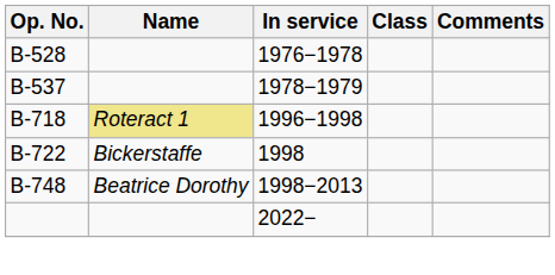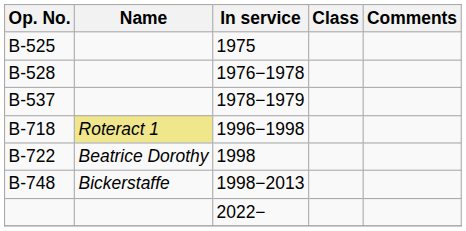 <table class="wikitable">
 <tr>
 <th>Op. No.</th>
 <th>Name</th>
 <th>In service</th>
 <th>Class</th>
 <th>Comments</th>
+</tr>
+<tr>
+<td>B-525</td>
+<td></td>
+<td>1975</td>
+<td></td>
+<td></td>
 </tr>
 <tr>
 <td>B-528</td>
 <td></td>
 <td>1976−1978</td>
 <td></td>
 <td></td>
 </tr>
 <tr>
 <td>B-537</td>
 <td></td>
 <td>1978−1979</td>
 <td></td>
 <td></td>
 </tr>
 <tr>
 <td>B-718</td>
 <td style="background: khaki;"><em>Roteract 1</em></td>
 <td>1996−1998</td>
 <td></td>
 <td></td>
 </tr>
 <tr>
 <td>B-722</td>
-<td><em>Bickerstaffe</em></td>
+<td><em>Beatrice Dorothy</em></td>
 <td>1998</td>
 <td></td>
 <td></td>
 </tr>
 <tr>
 <td>B-748</td>
-<td><em>Beatrice Dorothy</em></td>
+<td><em>Bickerstaffe</em></td>
 <td>1998−2013</td>
 <td></td>
 <td></td>
 </tr>
 <tr>
 <td></td>
 <td></td>
 <td>2022−</td>
 <td></td>
 <td></td>
 </tr>
 <tr>
 </tr>
 </table>
